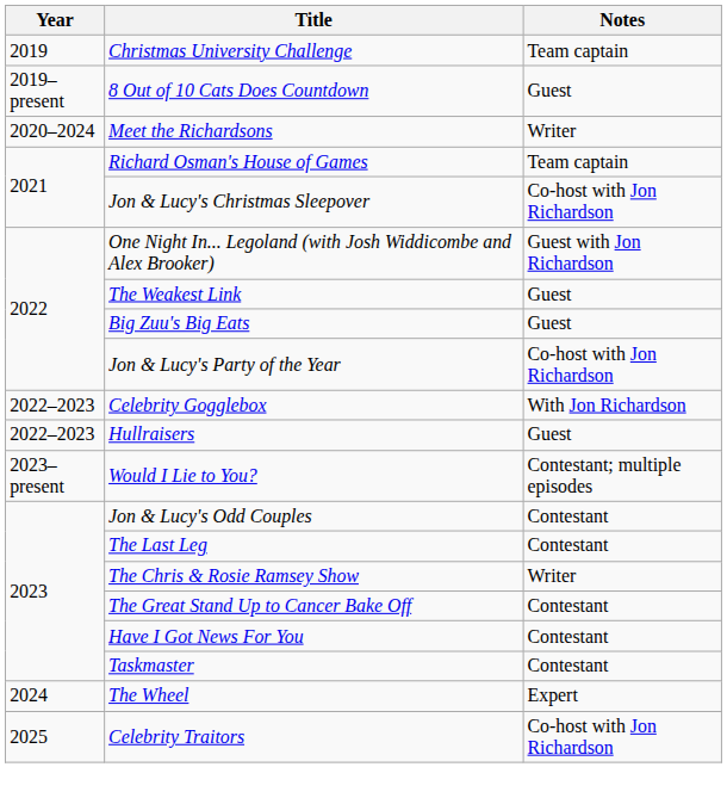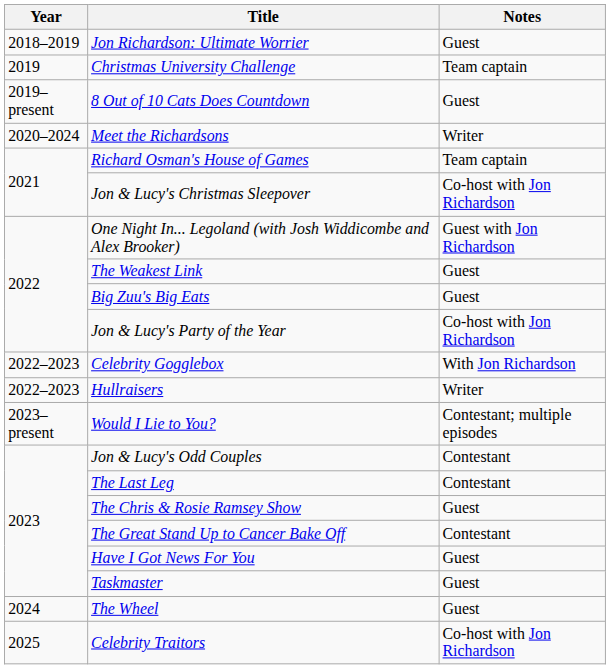 <table class="wikitable sortable">
 <tr>
 <th>Year</th>
 <th>Title</th>
 <th>Notes</th>
+</tr>
+<tr>
+<td>2018–2019</td>
+<td><em><a href='#'>Jon Richardson: Ultimate Worrier</a></em></td>
+<td>Guest</td>
 </tr>
 <tr>
 <td>2019</td>
 <td><em><a href='#'>Christmas University Challenge</a></em></td>
 <td>Team captain</td>
 </tr>
 <tr>
 <td>2019–present</td>
 <td><em><a href='#'>8 Out of 10 Cats Does Countdown</a></em></td>
 <td>Guest</td>
 </tr>
 <tr>
 <td>2020–2024</td>
 <td><em><a href='#'>Meet the Richardsons</a></em></td>
 <td>Writer</td>
 </tr>
 <tr>
 <td rowspan="2">2021</td>
 <td><em><a href='#'>Richard Osman's House of Games</a></em></td>
 <td>Team captain</td>
 </tr>
 <tr>
 <td><em>Jon & Lucy's Christmas Sleepover</em></td>
 <td>Co-host with <a href='#'>Jon Richardson</a></td>
 </tr>
 <tr>
 <td rowspan="4">2022</td>
 <td><em>One Night In... Legoland (with Josh Widdicombe and Alex Brooker)</em></td>
 <td>Guest with <a href='#'>Jon Richardson</a></td>
 </tr>
 <tr>
 <td><a href='#'><em>The Weakest Link</em></a></td>
 <td>Guest</td>
 </tr>
 <tr>
 <td><em><a href='#'>Big Zuu's Big Eats</a></em></td>
 <td>Guest</td>
 </tr>
 <tr>
 <td><em>Jon & Lucy's Party of the Year</em></td>
 <td>Co-host with <a href='#'>Jon Richardson</a></td>
 </tr>
 <tr>
 <td>2022–2023</td>
 <td><a href='#'><em>Celebrity Gogglebox</em></a></td>
 <td>With <a href='#'>Jon Richardson</a></td>
 </tr>
 <tr>
 <td>2022–2023</td>
 <td><em><a href='#'>Hullraisers</a></em></td>
-<td>Guest</td>
+<td>Writer</td>
 </tr>
 <tr>
 <td>2023–present</td>
 <td><a href='#'><em>Would I Lie to You?</em></a></td>
 <td>Contestant; multiple episodes</td>
 </tr>
 <tr>
 <td rowspan="6">2023</td>
 <td><em>Jon & Lucy's Odd Couples</em></td>
 <td>Contestant</td>
 </tr>
 <tr>
 <td><em><a href='#'>The Last Leg</a></em></td>
 <td>Contestant</td>
 </tr>
 <tr>
 <td><em><a href='#'>The Chris & Rosie Ramsey Show</a></em></td>
-<td>Writer</td>
+<td>Guest</td>
 </tr>
 <tr>
 <td><em><a href='#'>The Great Stand Up to Cancer Bake Off</a></em></td>
 <td>Contestant</td>
 </tr>
 <tr>
 <td><a href='#'><em>Have I Got News For You</em></a></td>
-<td>Contestant</td>
+<td>Guest</td>
 </tr>
 <tr>
 <td><a href='#'><em>Taskmaster</em></a></td>
-<td>Contestant</td>
+<td>Guest</td>
 </tr>
 <tr>
 <td>2024</td>
 <td><em><a href='#'>The Wheel</a></em></td>
-<td>Expert</td>
+<td>Guest</td>
 </tr>
 <tr>
 <td>2025</td>
 <td><em><a href='#'>Celebrity Traitors</a></em></td>
 <td>Co-host with <a href='#'>Jon Richardson</a></td>
 </tr>
 </table>
